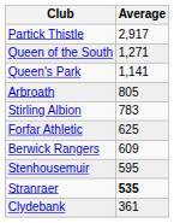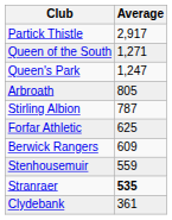 <table class="wikitable">
 <tr>
 <th>Club</th>
 <th>Average</th>
 </tr>
 <tr>
 <td><a href='#'>Partick Thistle</a></td>
 <td>2,917</td>
 </tr>
 <tr bgcolor="#EFEFEF">
 <td><a href='#'>Queen of the South</a></td>
 <td>1,271</td>
 </tr>
 <tr>
 <td><a href='#'>Queen's Park</a></td>
-<td>1,141</td>
+<td>1,247</td>
 </tr>
 <tr bgcolor="#EFEFEF">
 <td><a href='#'>Arbroath</a></td>
 <td>805</td>
 </tr>
 <tr>
 <td><a href='#'>Stirling Albion</a></td>
-<td>783</td>
+<td>787</td>
 </tr>
 <tr bgcolor="#EFEFEF">
 <td><a href='#'>Forfar Athletic</a></td>
 <td>625</td>
 </tr>
 <tr>
 <td><a href='#'>Berwick Rangers</a></td>
 <td>609</td>
 </tr>
 <tr bgcolor="#EFEFEF">
 <td><a href='#'>Stenhousemuir</a></td>
-<td>595</td>
+<td>559</td>
 </tr>
 <tr>
 <td><a href='#'>Stranraer</a></td>
 <td><strong>535</strong></td>
 </tr>
 <tr bgcolor="#EFEFEF">
 <td><a href='#'>Clydebank</a></td>
 <td>361</td>
 </tr>
 </table>
